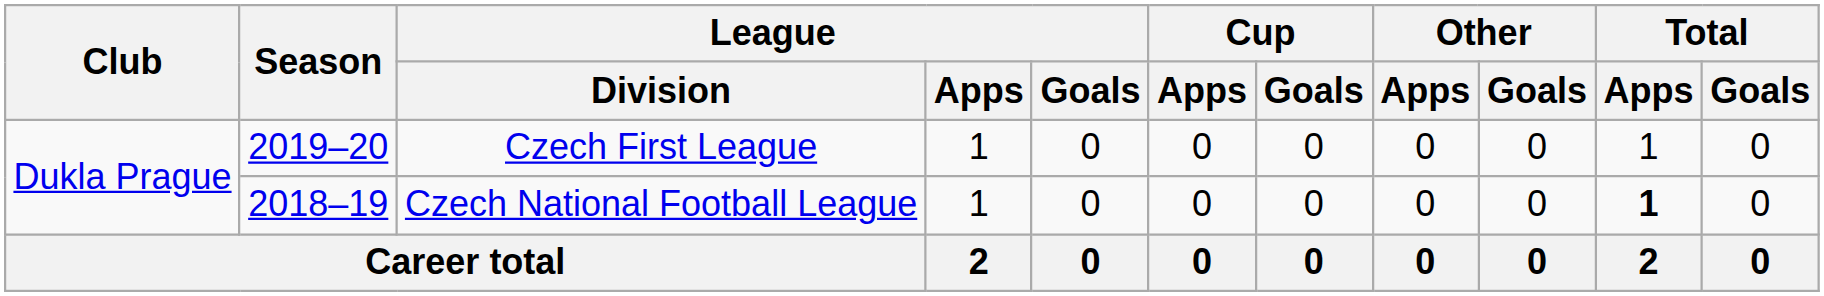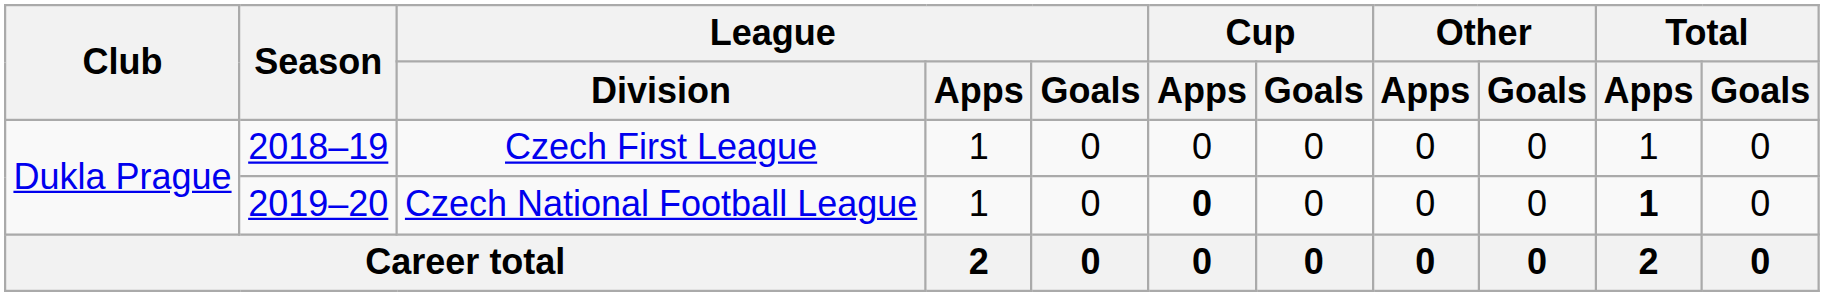 <table class="wikitable" style="text-align: center">
 <tr>
 <th rowspan="2">Club</th>
 <th rowspan="2">Season</th>
 <th colspan="3">League</th>
 <th colspan="2">Cup</th>
 <th colspan="2">Other</th>
 <th colspan="2">Total</th>
 </tr>
 <tr>
 <th>Division</th>
 <th>Apps</th>
 <th>Goals</th>
 <th>Apps</th>
 <th>Goals</th>
 <th>Apps</th>
 <th>Goals</th>
 <th>Apps</th>
 <th>Goals</th>
 </tr>
 <tr>
 <td rowspan=2><a href='#'>Dukla Prague</a></td>
-<td><a href='#'>2019–20</a></td>
+<td><a href='#'>2018–19</a></td>
 <td><a href='#'>Czech First League</a></td>
 <td>1</td>
 <td>0</td>
 <td>0</td>
 <td>0</td>
 <td>0</td>
 <td>0</td>
 <td>1</td>
 <td>0</td>
 </tr>
 <tr>
-<td><a href='#'>2018–19</a></td>
+<td><a href='#'>2019–20</a></td>
 <td><a href='#'>Czech National Football League</a></td>
 <td>1</td>
 <td>0</td>
-<td>0</td>
+<td><strong>0</strong></td>
 <td>0</td>
 <td>0</td>
 <td>0</td>
 <td><strong>1</strong></td>
 <td>0</td>
 </tr>
 <tr>
 <th colspan="3"><strong>Career total</strong></th>
 <th>2</th>
 <th>0</th>
 <th>0</th>
 <th>0</th>
 <th>0</th>
 <th>0</th>
 <th>2</th>
 <th>0</th>
 </tr>
 </table>
